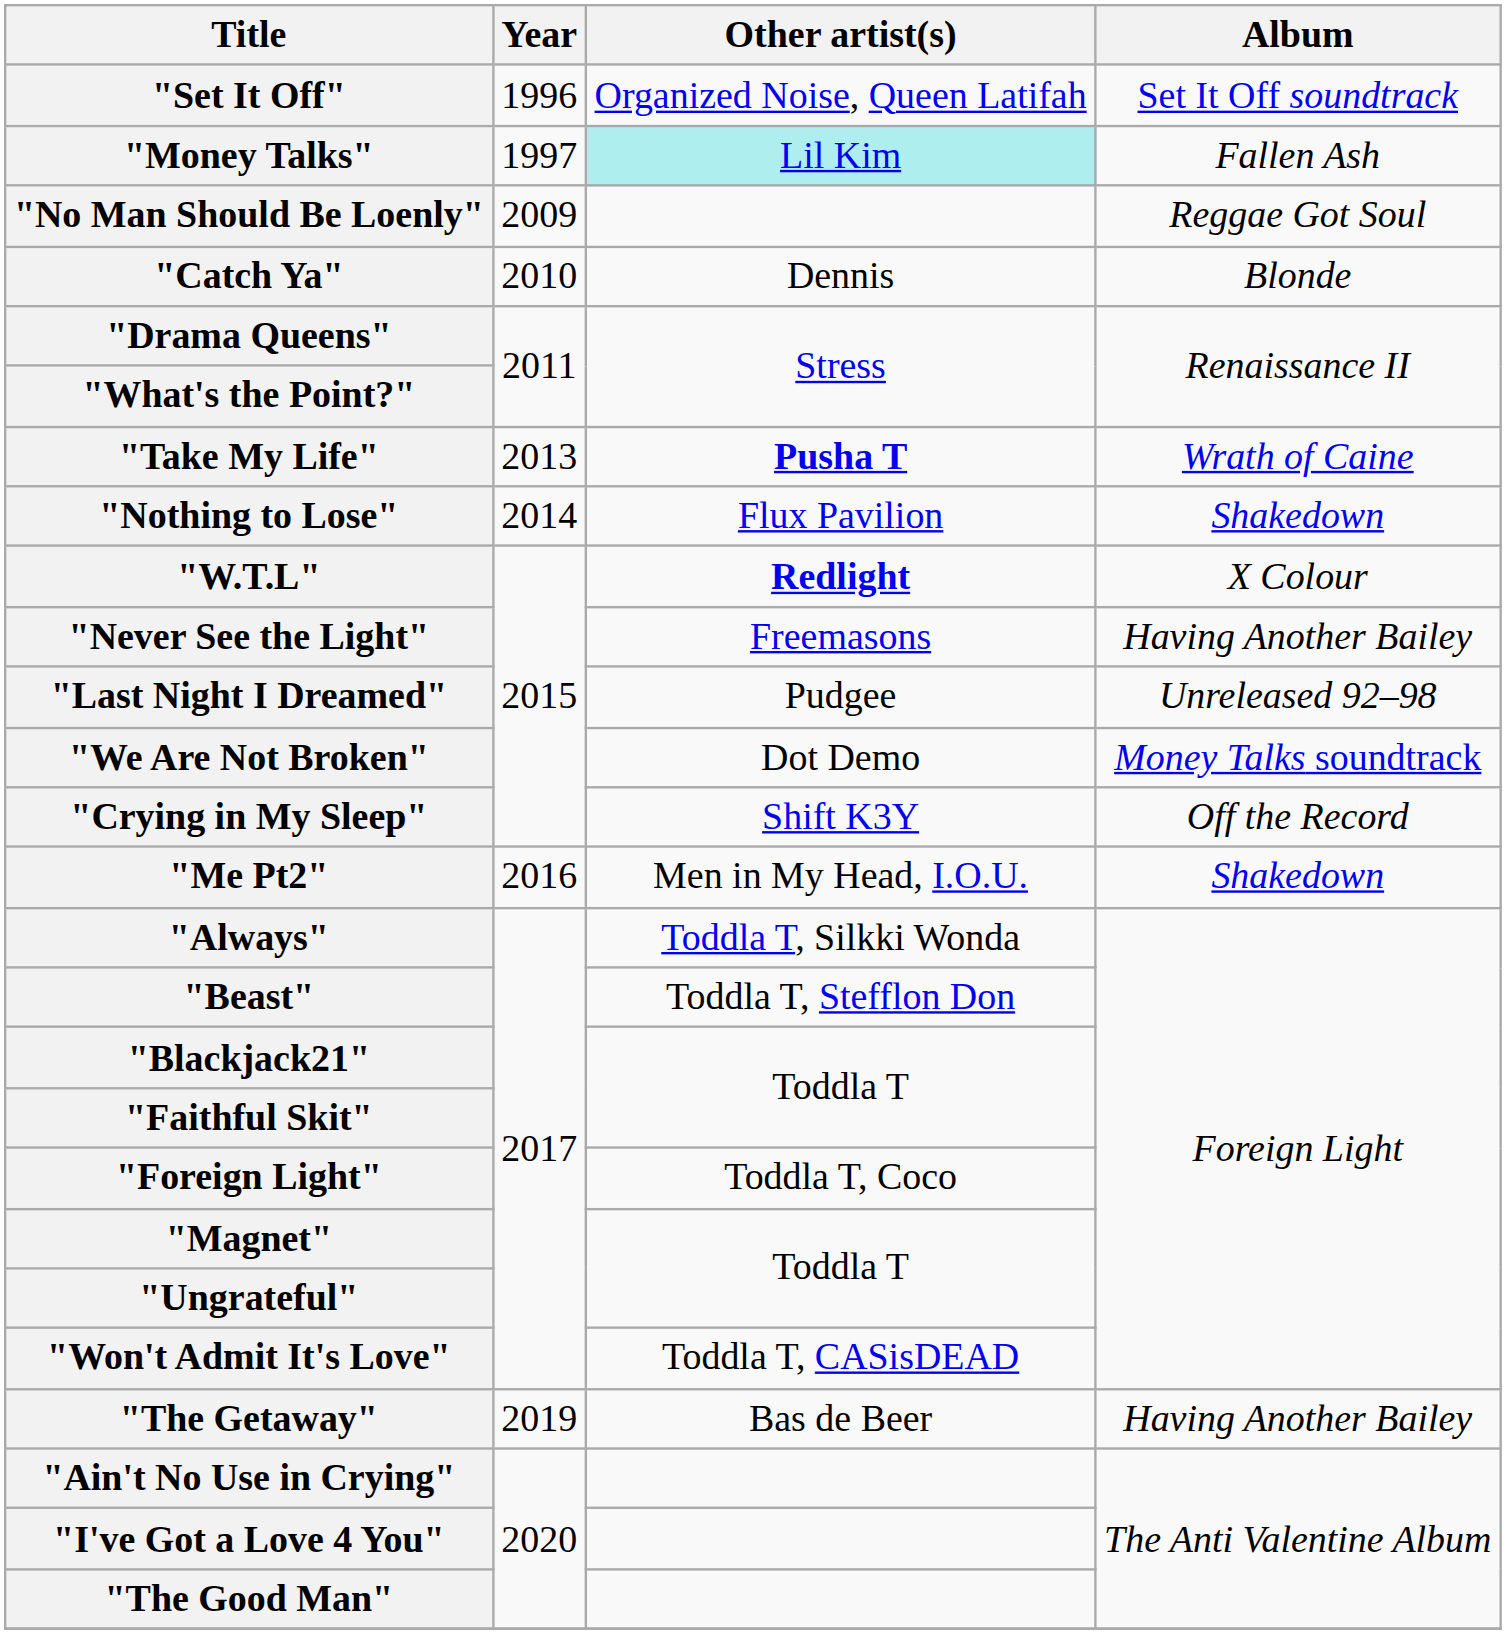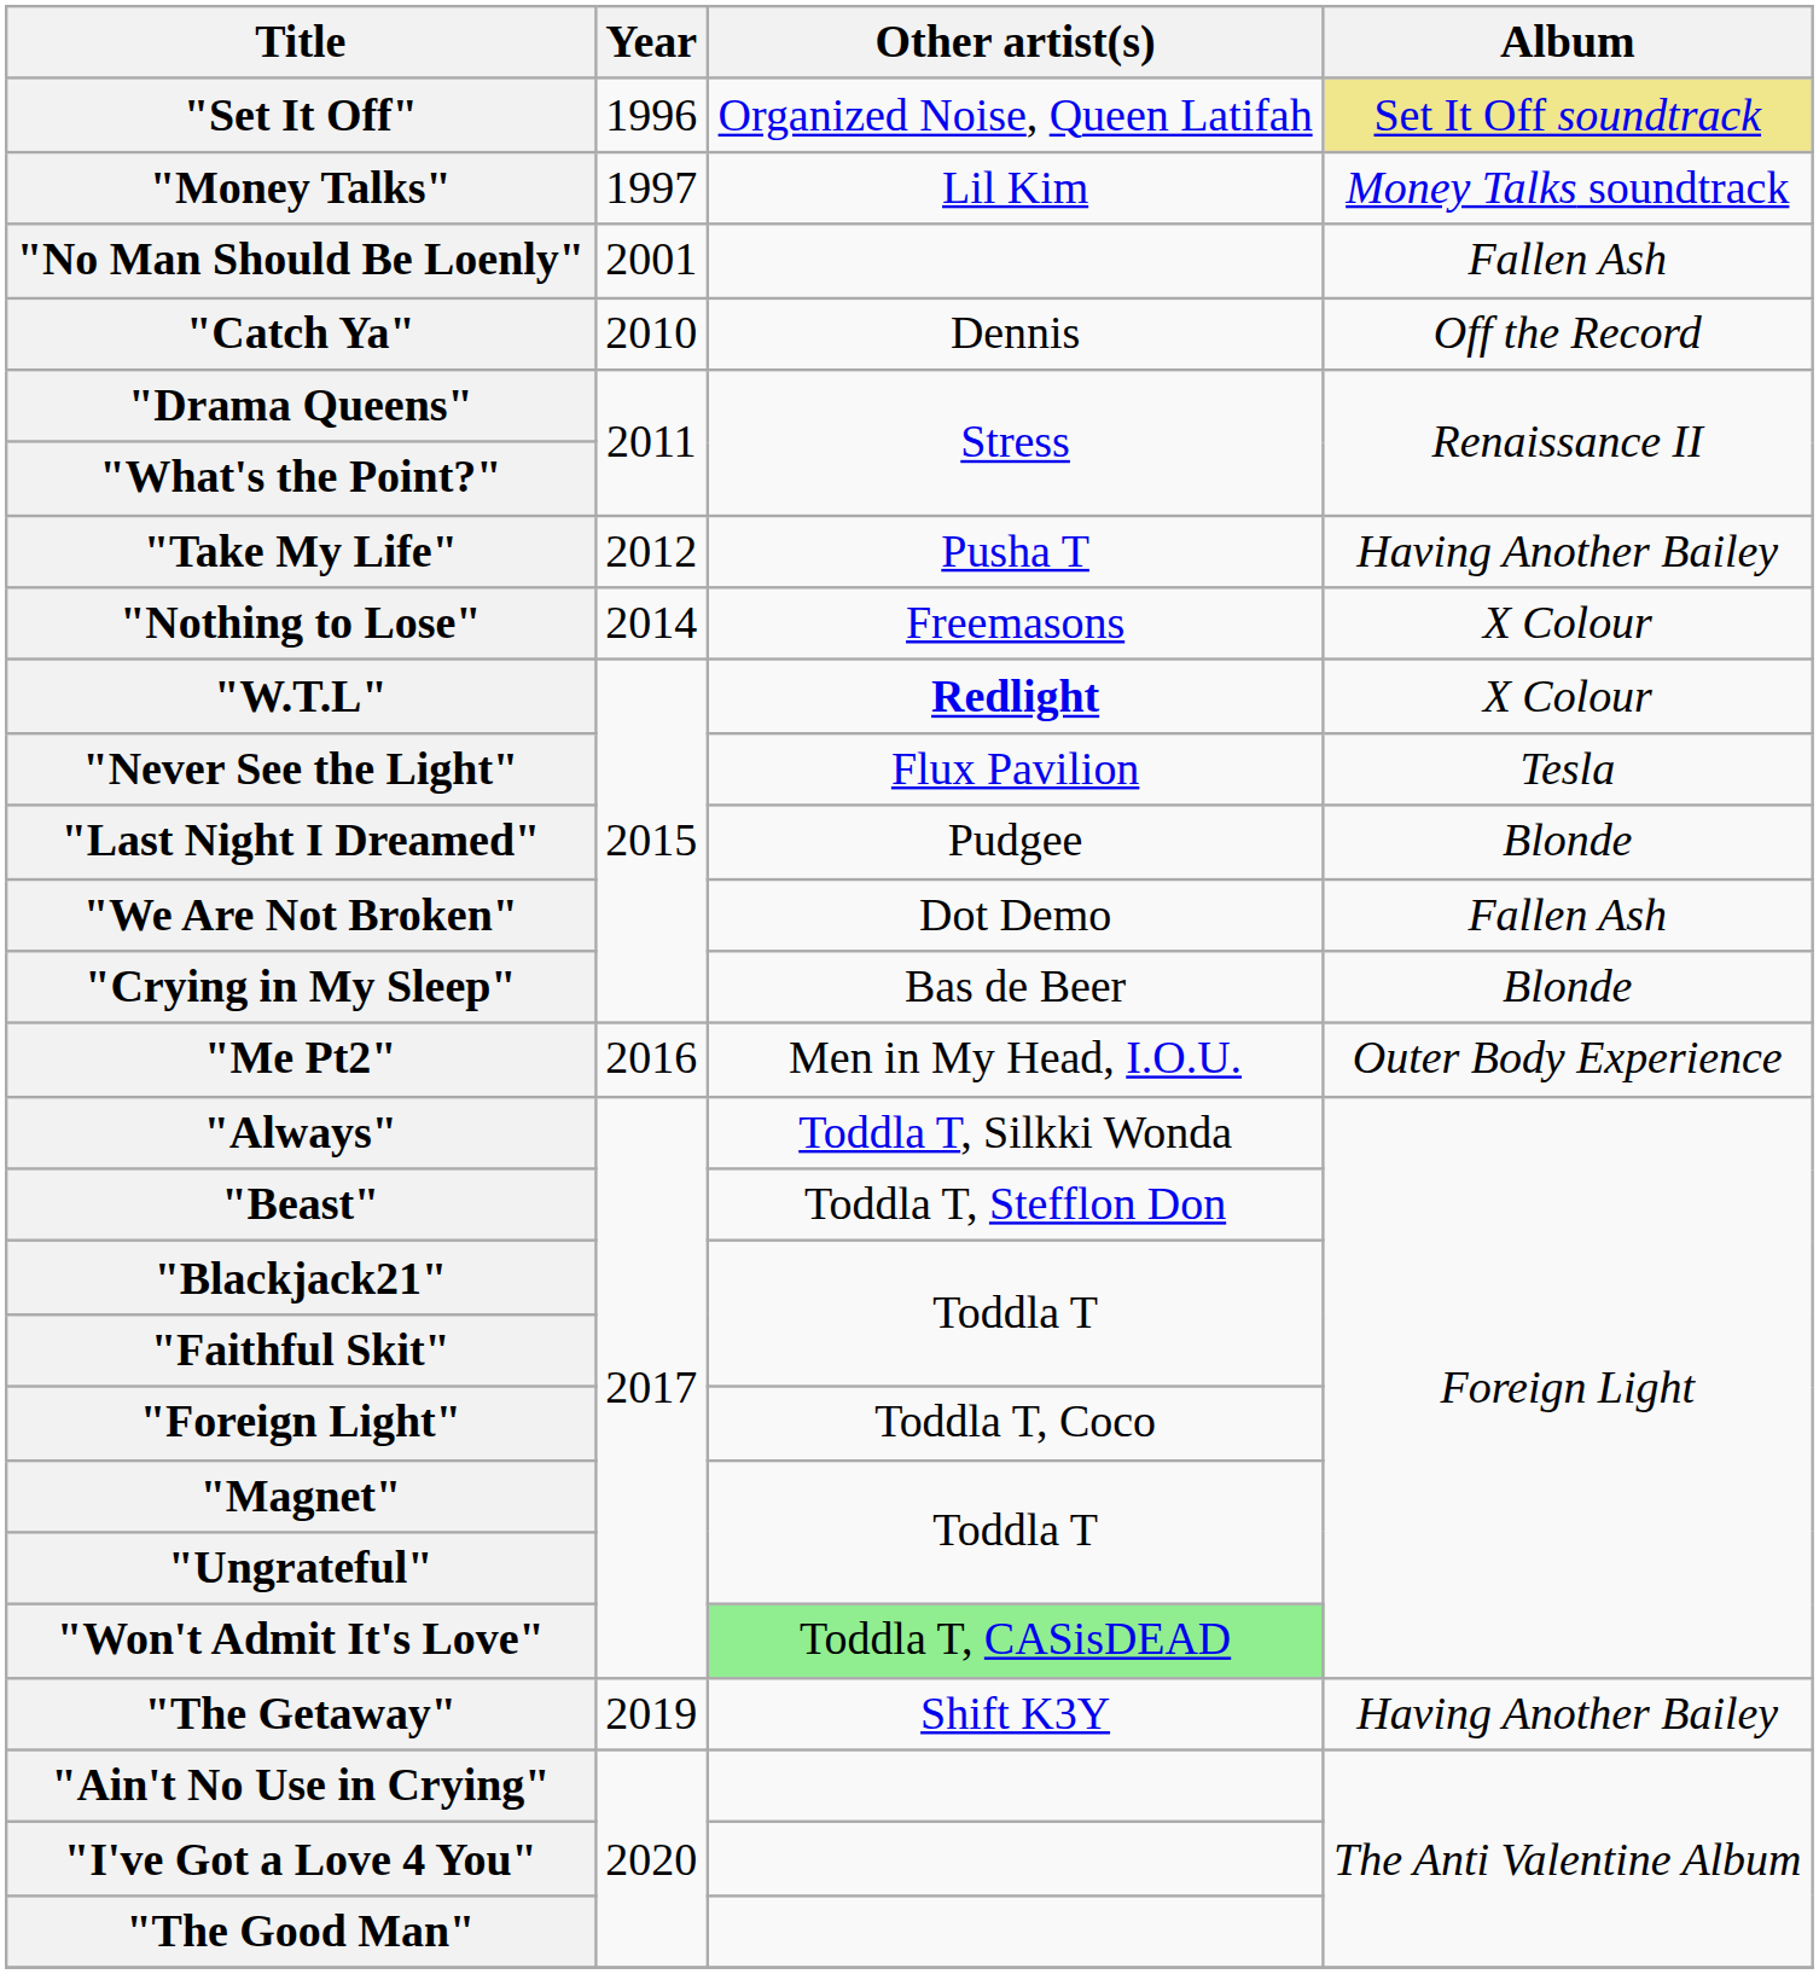 <table class="wikitable plainrowheaders" style="text-align:center;">
 <tr>
 <th scope="col">Title</th>
 <th scope="col">Year</th>
 <th scope="col">Other artist(s)</th>
 <th scope="col">Album</th>
 </tr>
 <tr>
 <th scope="row">"Set It Off"</th>
 <td rowspan="1">1996</td>
 <td><a href='#'>Organized Noise</a>, <a href='#'>Queen Latifah</a></td>
-<td rowspan="1"><em><a href='#'></em>Set It Off<em> soundtrack</a></em></td>
+<td rowspan="1" style="background: khaki;"><em><a href='#'></em>Set It Off<em> soundtrack</a></em></td>
 </tr>
 <tr>
 <th scope="row">"Money Talks"</th>
 <td>1997</td>
-<td style="background: paleturquoise;"><a href='#'>Lil Kim</a></td>
-<td><em>Fallen Ash</em></td>
+<td><a href='#'>Lil Kim</a></td>
+<td><a href='#'><em>Money Talks</em> soundtrack</a></td>
 </tr>
 <tr>
 <th scope="row">"No Man Should Be Loenly"</th>
-<td>2009</td>
+<td>2001</td>
 <td></td>
-<td><em>Reggae Got Soul</em></td>
+<td><em>Fallen Ash</em></td>
 </tr>
 <tr>
 <th scope="row">"Catch Ya"</th>
 <td>2010</td>
 <td>Dennis</td>
-<td><em>Blonde</em></td>
+<td><em>Off the Record</em></td>
 </tr>
 <tr>
 <th scope="row">"Drama Queens"</th>
 <td rowspan="2">2011</td>
 <td rowspan="2"><a href='#'>Stress</a></td>
 <td rowspan="2"><em>Renaissance II</em></td>
 </tr>
 <tr>
 <th scope="row">"What's the Point?"</th>
 </tr>
 <tr>
 <th scope="row">"Take My Life"</th>
-<td>2013</td>
-<td><strong><a href='#'>Pusha T</a></strong></td>
-<td><em><a href='#'>Wrath of Caine</a></em></td>
+<td>2012</td>
+<td><a href='#'>Pusha T</a></td>
+<td><em>Having Another Bailey</em></td>
 </tr>
 <tr>
 <th scope="row">"Nothing to Lose"</th>
 <td>2014</td>
-<td><a href='#'>Flux Pavilion</a></td>
-<td><em><a href='#'>Shakedown</a></em></td>
+<td><a href='#'>Freemasons</a></td>
+<td><em>X Colour</em></td>
 </tr>
 <tr>
 <th scope="row">"W.T.L"</th>
 <td rowspan="5">2015</td>
 <td><strong><a href='#'>Redlight</a></strong></td>
 <td><em>X Colour</em></td>
 </tr>
 <tr>
 <th scope="row">"Never See the Light"</th>
-<td><a href='#'>Freemasons</a></td>
-<td><em>Having Another Bailey</em></td>
+<td><a href='#'>Flux Pavilion</a></td>
+<td><em>Tesla</em></td>
 </tr>
 <tr>
 <th scope="row">"Last Night I Dreamed"</th>
 <td>Pudgee</td>
-<td><em>Unreleased 92–98</em></td>
+<td><em>Blonde</em></td>
 </tr>
 <tr>
 <th scope="row">"We Are Not Broken"</th>
 <td>Dot Demo</td>
-<td><a href='#'><em>Money Talks</em> soundtrack</a></td>
+<td><em>Fallen Ash</em></td>
 </tr>
 <tr>
 <th scope="row">"Crying in My Sleep"</th>
-<td><a href='#'>Shift K3Y</a></td>
-<td><em>Off the Record</em></td>
+<td>Bas de Beer</td>
+<td><em>Blonde</em></td>
 </tr>
 <tr>
 <th scope="row">"Me Pt2"</th>
 <td rowspan="1">2016</td>
 <td>Men in My Head, <a href='#'>I.O.U.</a></td>
-<td><em><a href='#'>Shakedown</a></em></td>
+<td><em>Outer Body Experience</em></td>
 </tr>
 <tr>
 <th scope="row">"Always"</th>
 <td rowspan="8">2017</td>
 <td rowspan="1"><a href='#'>Toddla T</a>, Silkki Wonda</td>
 <td rowspan="8"><em>Foreign Light</em></td>
 </tr>
 <tr>
 <th scope="row">"Beast"</th>
 <td rowspan="1">Toddla T, <a href='#'>Stefflon Don</a></td>
 </tr>
 <tr>
 <th scope="row">"Blackjack21"</th>
 <td rowspan="2">Toddla T</td>
 </tr>
 <tr>
 <th scope="row">"Faithful Skit"</th>
 </tr>
 <tr>
 <th scope="row">"Foreign Light"</th>
 <td rowspan="1">Toddla T, Coco</td>
 </tr>
 <tr>
 <th scope="row">"Magnet"</th>
 <td rowspan="2">Toddla T</td>
 </tr>
 <tr>
 <th scope="row">"Ungrateful"</th>
 </tr>
 <tr>
 <th scope="row">"Won't Admit It's Love"</th>
-<td rowspan="1">Toddla T, <a href='#'>CASisDEAD</a></td>
+<td rowspan="1" style="background: lightgreen;">Toddla T, <a href='#'>CASisDEAD</a></td>
 </tr>
 <tr>
 <th scope="row">"The Getaway"</th>
 <td rowspan="1">2019</td>
-<td>Bas de Beer</td>
+<td><a href='#'>Shift K3Y</a></td>
 <td><em>Having Another Bailey</em></td>
 </tr>
 <tr>
 <th scope="row">"Ain't No Use in Crying"</th>
 <td rowspan="3">2020</td>
 <td></td>
 <td rowspan="3"><em>The Anti Valentine Album</em></td>
 </tr>
 <tr>
 <th scope="row">"I've Got a Love 4 You"</th>
 <td></td>
 </tr>
 <tr>
 <th scope="row">"The Good Man"</th>
 <td></td>
 </tr>
 <tr>
 </tr>
 </table>
